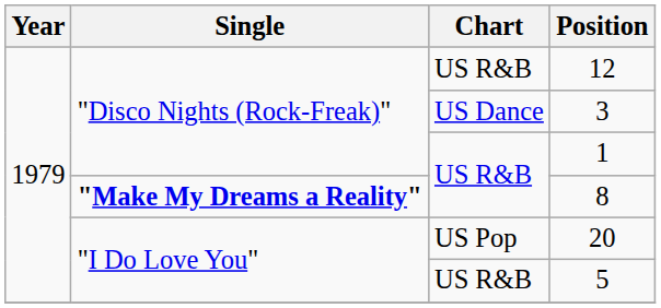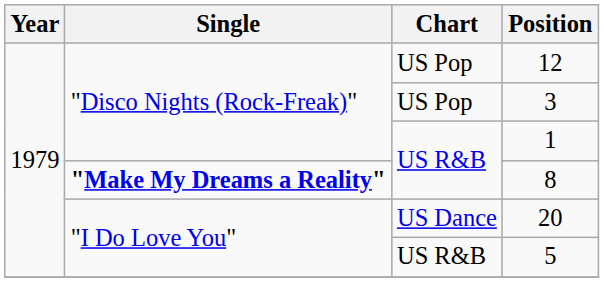 <table class="wikitable">
 <tr>
 <th>Year</th>
 <th>Single</th>
 <th>Chart</th>
 <th>Position</th>
 </tr>
 <tr>
 <td rowspan="6">1979</td>
 <td rowspan="3">"<a href='#'>Disco Nights (Rock-Freak)</a>"</td>
-<td rowspan="1">US R&B</td>
+<td rowspan="1">US Pop</td>
 <td align="center">12</td>
 </tr>
 <tr>
-<td rowspan="1"><a href='#'>US Dance</a></td>
+<td rowspan="1">US Pop</td>
 <td align="center">3</td>
 </tr>
 <tr>
 <td rowspan="2"><a href='#'>US R&B</a></td>
 <td align="center">1</td>
 </tr>
 <tr>
 <td rowspan="1"><strong>"<a href='#'>Make My Dreams a Reality</a>"</strong></td>
 <td align="center">8</td>
 </tr>
 <tr>
 <td rowspan="2">"<a href='#'>I Do Love You</a>"</td>
-<td rowspan="1">US Pop</td>
+<td rowspan="1"><a href='#'>US Dance</a></td>
 <td align="center">20</td>
 </tr>
 <tr>
 <td rowspan="1">US R&B</td>
 <td align="center">5</td>
 </tr>
 <tr>
 </tr>
 </table>
